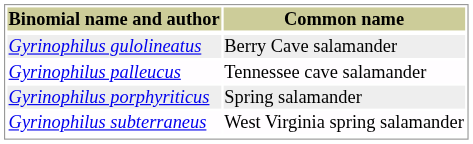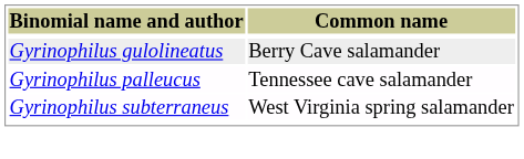 <table style="text-align:left; border:1px solid #999999; ">
 <tr style="background:#CCCC99; text-align: center; ">
 <th>Binomial name and author</th>
 <th>Common name</th>
 </tr>
 <tr>
 </tr>
 <tr style="background:#EEEEEE;">
 <td><em><a href='#'>Gyrinophilus gulolineatus</a></em> <br> </td>
 <td>Berry Cave salamander</td>
 </tr>
 <tr style="background:#FFFDFF;">
 <td><em><a href='#'>Gyrinophilus palleucus</a></em> <br> </td>
 <td>Tennessee cave salamander</td>
 </tr>
-<tr style="background:#EEEEEE;">
-<td><em><a href='#'>Gyrinophilus porphyriticus</a></em> <br> </td>
-<td>Spring salamander</td>
-</tr>
 <tr style="background:#FFFDFF;">
 <td><em><a href='#'>Gyrinophilus subterraneus</a></em> <br> </td>
 <td>West Virginia spring salamander</td>
 </tr>
 <tr>
 </tr>
 </table>
